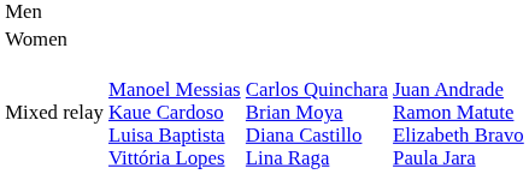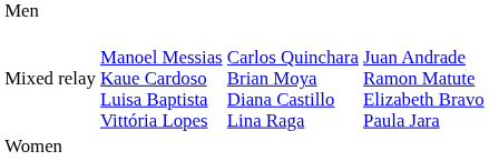 <table>
 <tr>
 <td>Men</td>
-<td></td>
-<td></td>
-<td></td>
-</tr>
-<tr>
-<td>Women</td>
 <td></td>
 <td></td>
 <td></td>
 </tr>
 <tr>
 <td>Mixed relay</td>
 <td><br><a href='#'>Manoel Messias</a><br><a href='#'>Kaue Cardoso</a><br><a href='#'>Luisa Baptista</a><br><a href='#'>Vittória Lopes</a></td>
 <td><br><a href='#'>Carlos Quinchara</a><br><a href='#'>Brian Moya</a><br><a href='#'>Diana Castillo</a><br><a href='#'>Lina Raga</a></td>
 <td><br><a href='#'>Juan Andrade</a><br><a href='#'>Ramon Matute</a><br><a href='#'>Elizabeth Bravo</a><br><a href='#'>Paula Jara</a></td>
 </tr>
+<tr>
+<td>Women</td>
+<td></td>
+<td></td>
+<td></td>
+</tr>
 </table>
